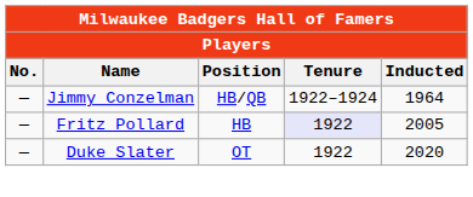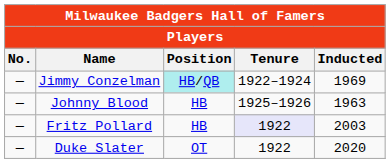 <table class="wikitable" style="text-align:center">
 <tr>
 <th colspan="5" style="background:#f03a16;color:white;">Milwaukee Badgers Hall of Famers</th>
 </tr>
 <tr>
 <th colspan="5" style="background:#f03a16;color:white;">Players</th>
 </tr>
 <tr>
 <th>No.</th>
 <th>Name</th>
 <th>Position</th>
 <th>Tenure</th>
 <th>Inducted</th>
 </tr>
 <tr>
 <td>—</td>
 <td><a href='#'>Jimmy Conzelman</a></td>
-<td><a href='#'>HB</a>/<a href='#'>QB</a></td>
+<td style="background: paleturquoise;"><a href='#'>HB</a>/<a href='#'>QB</a></td>
 <td>1922–1924</td>
-<td>1964</td>
+<td>1969</td>
+</tr>
+<tr>
+<td>—</td>
+<td><a href='#'>Johnny Blood</a></td>
+<td><a href='#'>HB</a></td>
+<td>1925–1926</td>
+<td>1963</td>
 </tr>
 <tr>
 <td>—</td>
 <td><a href='#'>Fritz Pollard</a></td>
 <td><a href='#'>HB</a></td>
 <td style="background: lavender;">1922</td>
-<td>2005</td>
+<td>2003</td>
 </tr>
 <tr>
 <td>—</td>
 <td><a href='#'>Duke Slater</a></td>
 <td><a href='#'>OT</a></td>
 <td>1922</td>
 <td>2020</td>
 </tr>
 </table>
